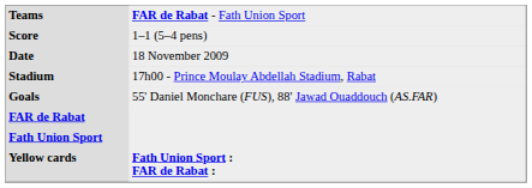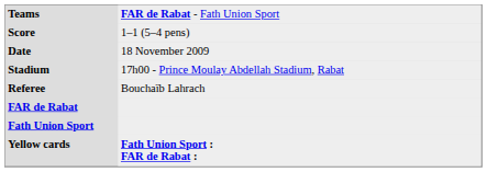 <table align="left" cellpadding="4" cellspacing="0"  style="margin: 0 0 0 0; border: 1px solid #999; border-right-width: 2px; border-bottom-width: 2px; background-color: #DDDDDD">
 <tr>
 <td width="150" valign="top"><strong>Teams</strong></td>
 <td width="500" bgcolor=#EEEEEE><strong><a href='#'>FAR de Rabat</a></strong> - <a href='#'>Fath Union Sport</a></td>
 </tr>
 <tr>
 <td valign="top"><strong>Score</strong></td>
 <td bgcolor=#EEEEEE>1–1 (5–4 pens)</td>
 </tr>
 <tr>
 <td valign="top"><strong>Date</strong></td>
 <td bgcolor=#EEEEEE>18 November 2009</td>
 </tr>
 <tr>
 <td valign="top"><strong>Stadium</strong></td>
 <td bgcolor=#EEEEEE>17h00 - <a href='#'>Prince Moulay Abdellah Stadium</a>, <a href='#'>Rabat</a></td>
 </tr>
 <tr>
-<td valign="top"><strong>Goals</strong></td>
-<td bgcolor=#EEEEEE>55' Daniel Monchare (<em>FUS</em>), 88' <a href='#'>Jawad Ouaddouch</a> (<em>AS.FAR</em>)</td>
+<td valign="top"><strong>Referee</strong></td>
+<td bgcolor=#EEEEEE>Bouchaïb Lahrach</td>
 </tr>
 <tr>
 <td valign="top"><strong><a href='#'>FAR de Rabat</a></strong></td>
 <td bgcolor=#EEEEEE></td>
 </tr>
 <tr>
 <td valign="top"><strong><a href='#'>Fath Union Sport</a></strong></td>
 <td bgcolor=#EEEEEE></td>
 </tr>
 <tr>
 <td valign="top"><strong>Yellow cards</strong></td>
 <td bgcolor=#EEEEEE><strong><a href='#'>Fath Union Sport</a> :</strong><br><strong><a href='#'>FAR de Rabat</a> :</strong></td>
 </tr>
 </table>
